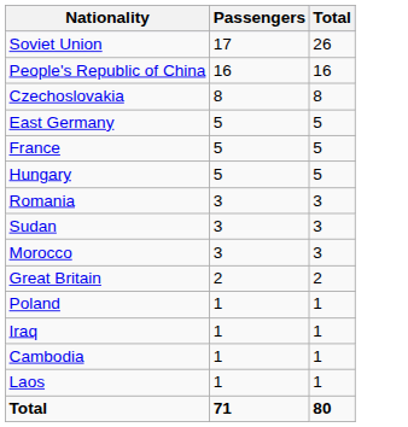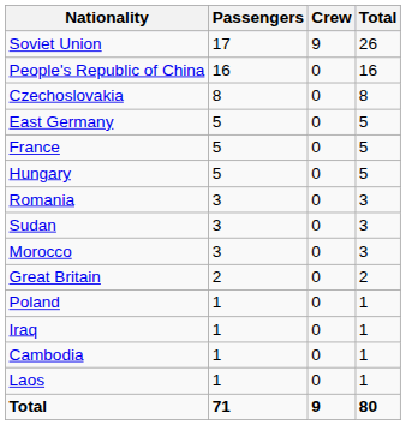 <table class="wikitable">
 <tr style="background:#ccccff;">
 <th rowspan=1>Nationality</th>
 <th colspan=1>Passengers</th>
+<th colspan=1>Crew</th>
 <th colspan=1>Total</th>
 </tr>
 <tr valign=top>
 <td><a href='#'>Soviet Union</a></td>
 <td>17</td>
+<td>9</td>
 <td>26</td>
 </tr>
 <tr valign=top>
 <td><a href='#'>People's Republic of China</a></td>
 <td>16</td>
+<td>0</td>
 <td>16</td>
 </tr>
 <tr valign=top>
 <td><a href='#'>Czechoslovakia</a></td>
 <td>8</td>
+<td>0</td>
 <td>8</td>
 </tr>
 <tr valign=top>
 <td><a href='#'>East Germany</a></td>
 <td>5</td>
+<td>0</td>
 <td>5</td>
 </tr>
 <tr valign=top>
 <td><a href='#'>France</a></td>
 <td>5</td>
+<td>0</td>
 <td>5</td>
 </tr>
 <tr valign=top>
 <td><a href='#'>Hungary</a></td>
 <td>5</td>
+<td>0</td>
 <td>5</td>
 </tr>
 <tr valign=top>
 <td><a href='#'>Romania</a></td>
 <td>3</td>
+<td>0</td>
 <td>3</td>
 </tr>
 <tr valign=top>
 <td><a href='#'>Sudan</a></td>
 <td>3</td>
+<td>0</td>
 <td>3</td>
 </tr>
 <tr valign=top>
 <td><a href='#'>Morocco</a></td>
 <td>3</td>
+<td>0</td>
 <td>3</td>
 </tr>
 <tr valign=top>
 <td><a href='#'>Great Britain</a></td>
 <td>2</td>
+<td>0</td>
 <td>2</td>
 </tr>
 <tr valign=top>
 <td><a href='#'>Poland</a></td>
 <td>1</td>
+<td>0</td>
 <td>1</td>
 </tr>
 <tr valign=top>
 <td><a href='#'>Iraq</a></td>
 <td>1</td>
+<td>0</td>
 <td>1</td>
 </tr>
 <tr valign=top>
 <td><a href='#'>Cambodia</a></td>
 <td>1</td>
+<td>0</td>
 <td>1</td>
 </tr>
 <tr valign=top>
 <td><a href='#'>Laos</a></td>
 <td>1</td>
+<td>0</td>
 <td>1</td>
 </tr>
 <tr valign=top>
 <td><strong>Total</strong></td>
 <td><strong>71</strong></td>
+<td><strong>9</strong></td>
 <td><strong>80</strong></td>
 </tr>
 </table>
